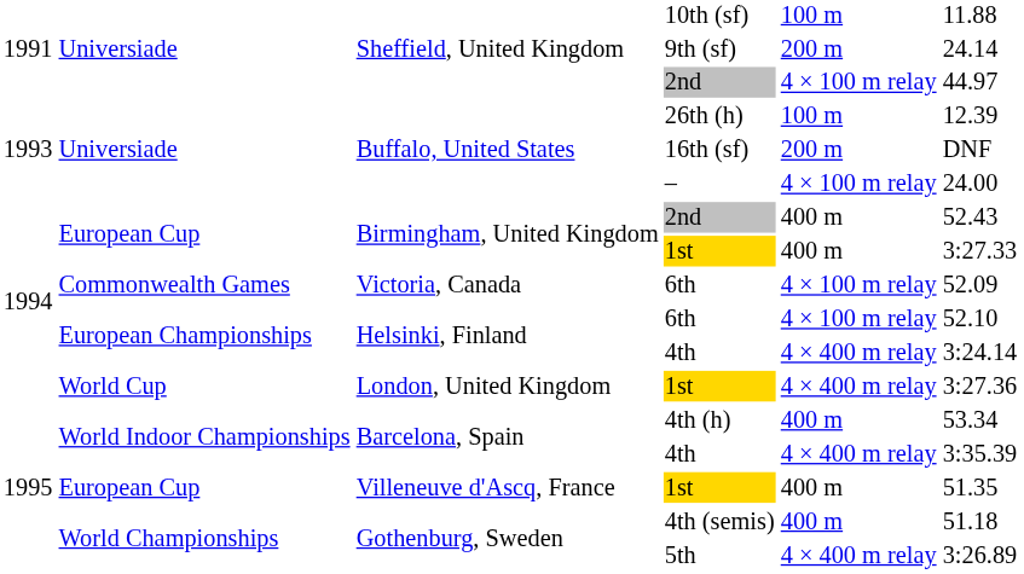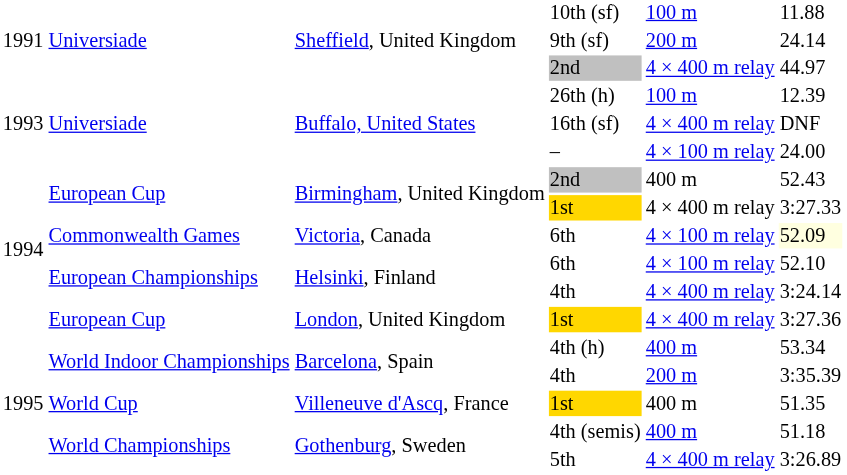 <table>
 <tr>
 <td rowspan=3>1991</td>
 <td rowspan=3><a href='#'>Universiade</a></td>
 <td rowspan=3><a href='#'>Sheffield</a>, United Kingdom</td>
 <td>10th (sf)</td>
 <td><a href='#'>100 m</a></td>
 <td>11.88</td>
 </tr>
 <tr>
 <td>9th (sf)</td>
 <td><a href='#'>200 m</a></td>
 <td>24.14</td>
 </tr>
 <tr>
 <td bgcolor=silver>2nd</td>
-<td><a href='#'>4 × 100 m relay</a></td>
+<td><a href='#'>4 × 400 m relay</a></td>
 <td>44.97</td>
 </tr>
 <tr>
 <td rowspan=3>1993</td>
 <td rowspan=3><a href='#'>Universiade</a></td>
 <td rowspan=3><a href='#'>Buffalo, United States</a></td>
 <td>26th (h)</td>
 <td><a href='#'>100 m</a></td>
 <td>12.39</td>
 </tr>
 <tr>
 <td>16th (sf)</td>
-<td><a href='#'>200 m</a></td>
+<td><a href='#'>4 × 400 m relay</a></td>
 <td>DNF</td>
 </tr>
 <tr>
 <td>–</td>
 <td><a href='#'>4 × 100 m relay</a></td>
 <td>24.00</td>
 </tr>
 <tr>
 <td rowspan=6>1994</td>
 <td rowspan=2><a href='#'>European Cup</a></td>
 <td rowspan=2><a href='#'>Birmingham</a>, United Kingdom</td>
 <td bgcolor=silver>2nd</td>
 <td>400 m</td>
 <td>52.43</td>
 </tr>
 <tr>
 <td bgcolor=gold>1st</td>
-<td>400 m</td>
+<td>4 × 400 m relay</td>
 <td>3:27.33</td>
 </tr>
 <tr>
 <td><a href='#'>Commonwealth Games</a></td>
 <td><a href='#'>Victoria</a>, Canada</td>
 <td>6th</td>
 <td><a href='#'>4 × 100 m relay</a></td>
-<td>52.09</td>
+<td style="background: lightyellow;">52.09</td>
 </tr>
 <tr>
 <td rowspan=2><a href='#'>European Championships</a></td>
 <td rowspan=2><a href='#'>Helsinki</a>, Finland</td>
 <td>6th</td>
 <td><a href='#'>4 × 100 m relay</a></td>
 <td>52.10</td>
 </tr>
 <tr>
 <td>4th</td>
 <td><a href='#'>4 × 400 m relay</a></td>
 <td>3:24.14</td>
 </tr>
 <tr>
-<td><a href='#'>World Cup</a></td>
+<td><a href='#'>European Cup</a></td>
 <td><a href='#'>London</a>, United Kingdom</td>
 <td bgcolor=gold>1st</td>
 <td><a href='#'>4 × 400 m relay</a></td>
 <td>3:27.36</td>
 </tr>
 <tr>
 <td rowspan=5>1995</td>
 <td rowspan=2><a href='#'>World Indoor Championships</a></td>
 <td rowspan=2><a href='#'>Barcelona</a>, Spain</td>
 <td>4th (h)</td>
 <td><a href='#'>400 m</a></td>
 <td>53.34</td>
 </tr>
 <tr>
 <td>4th</td>
-<td><a href='#'>4 × 400 m relay</a></td>
+<td><a href='#'>200 m</a></td>
 <td>3:35.39</td>
 </tr>
 <tr>
-<td><a href='#'>European Cup</a></td>
+<td><a href='#'>World Cup</a></td>
 <td><a href='#'>Villeneuve d'Ascq</a>, France</td>
 <td bgcolor=gold>1st</td>
 <td>400 m</td>
 <td>51.35</td>
 </tr>
 <tr>
 <td rowspan=2><a href='#'>World Championships</a></td>
 <td rowspan=2><a href='#'>Gothenburg</a>, Sweden</td>
 <td>4th (semis)</td>
 <td><a href='#'>400 m</a></td>
 <td>51.18</td>
 </tr>
 <tr>
 <td>5th</td>
 <td><a href='#'>4 × 400 m relay</a></td>
 <td>3:26.89</td>
 </tr>
 </table>
